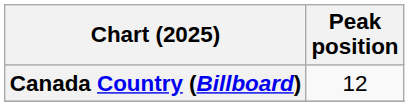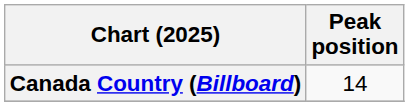 <table class="wikitable sortable plainrowheaders" style="text-align:center">
 <tr>
 <th scope="col">Chart (2025)</th>
 <th scope="col">Peak<br>position</th>
 </tr>
 <tr>
 <th scope="row">Canada <a href='#'>Country</a> (<em><a href='#'>Billboard</a></em>)</th>
-<td>12</td>
+<td>14</td>
 </tr>
 <tr>
 </tr>
 <tr>
 </tr>
 <tr>
 </tr>
 </table>
